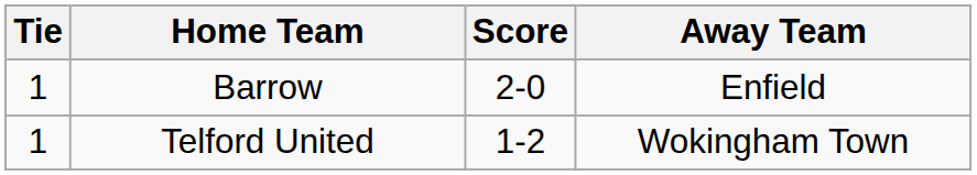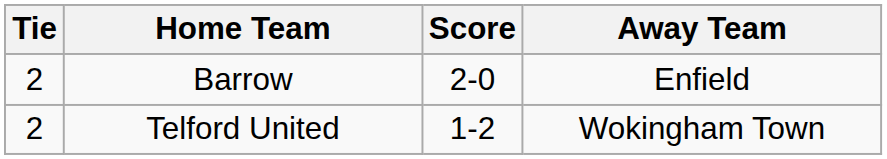 <table class="wikitable" style="text-align:center;">
 <tr>
 <th width=20>Tie</th>
 <th width=175>Home Team</th>
 <th width=20>Score</th>
 <th width=175>Away Team</th>
 </tr>
 <tr>
-<td>1</td>
+<td>2</td>
 <td>Barrow</td>
 <td>2-0</td>
 <td>Enfield</td>
 </tr>
 <tr>
-<td>1</td>
+<td>2</td>
 <td>Telford United</td>
 <td>1-2</td>
 <td>Wokingham Town</td>
 </tr>
 </table>
